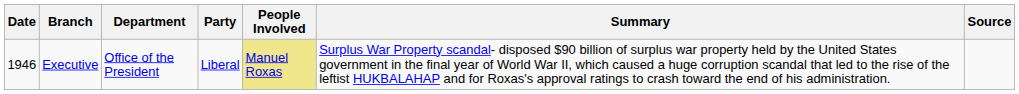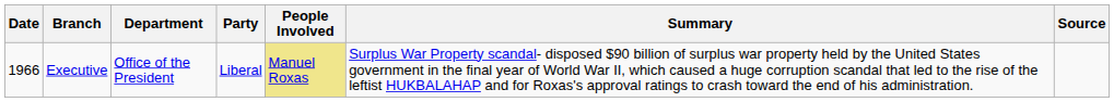 <table class="wikitable sortable">
 <tr>
 <th scope="col">Date</th>
 <th scope="col">Branch</th>
 <th scope="col">Department</th>
 <th scope="col">Party</th>
 <th scope="col">People Involved</th>
 <th scope="col" class="unsortable">Summary</th>
 <th scope="col" class="unsortable">Source</th>
 </tr>
 <tr>
-<td>1946</td>
+<td>1966</td>
 <td><a href='#'>Executive</a></td>
 <td><a href='#'>Office of the President</a></td>
 <td><a href='#'>Liberal</a></td>
 <td style="background: khaki;"><a href='#'>Manuel Roxas</a></td>
 <td><a href='#'>Surplus War Property scandal</a>- disposed $90 billion of surplus war property held by the United States government in the final year of World War II, which caused a huge corruption scandal that led to the rise of the leftist <a href='#'>HUKBALAHAP</a> and for Roxas's approval ratings to crash toward the end of his administration.</td>
 <td></td>
 </tr>
 </table>
